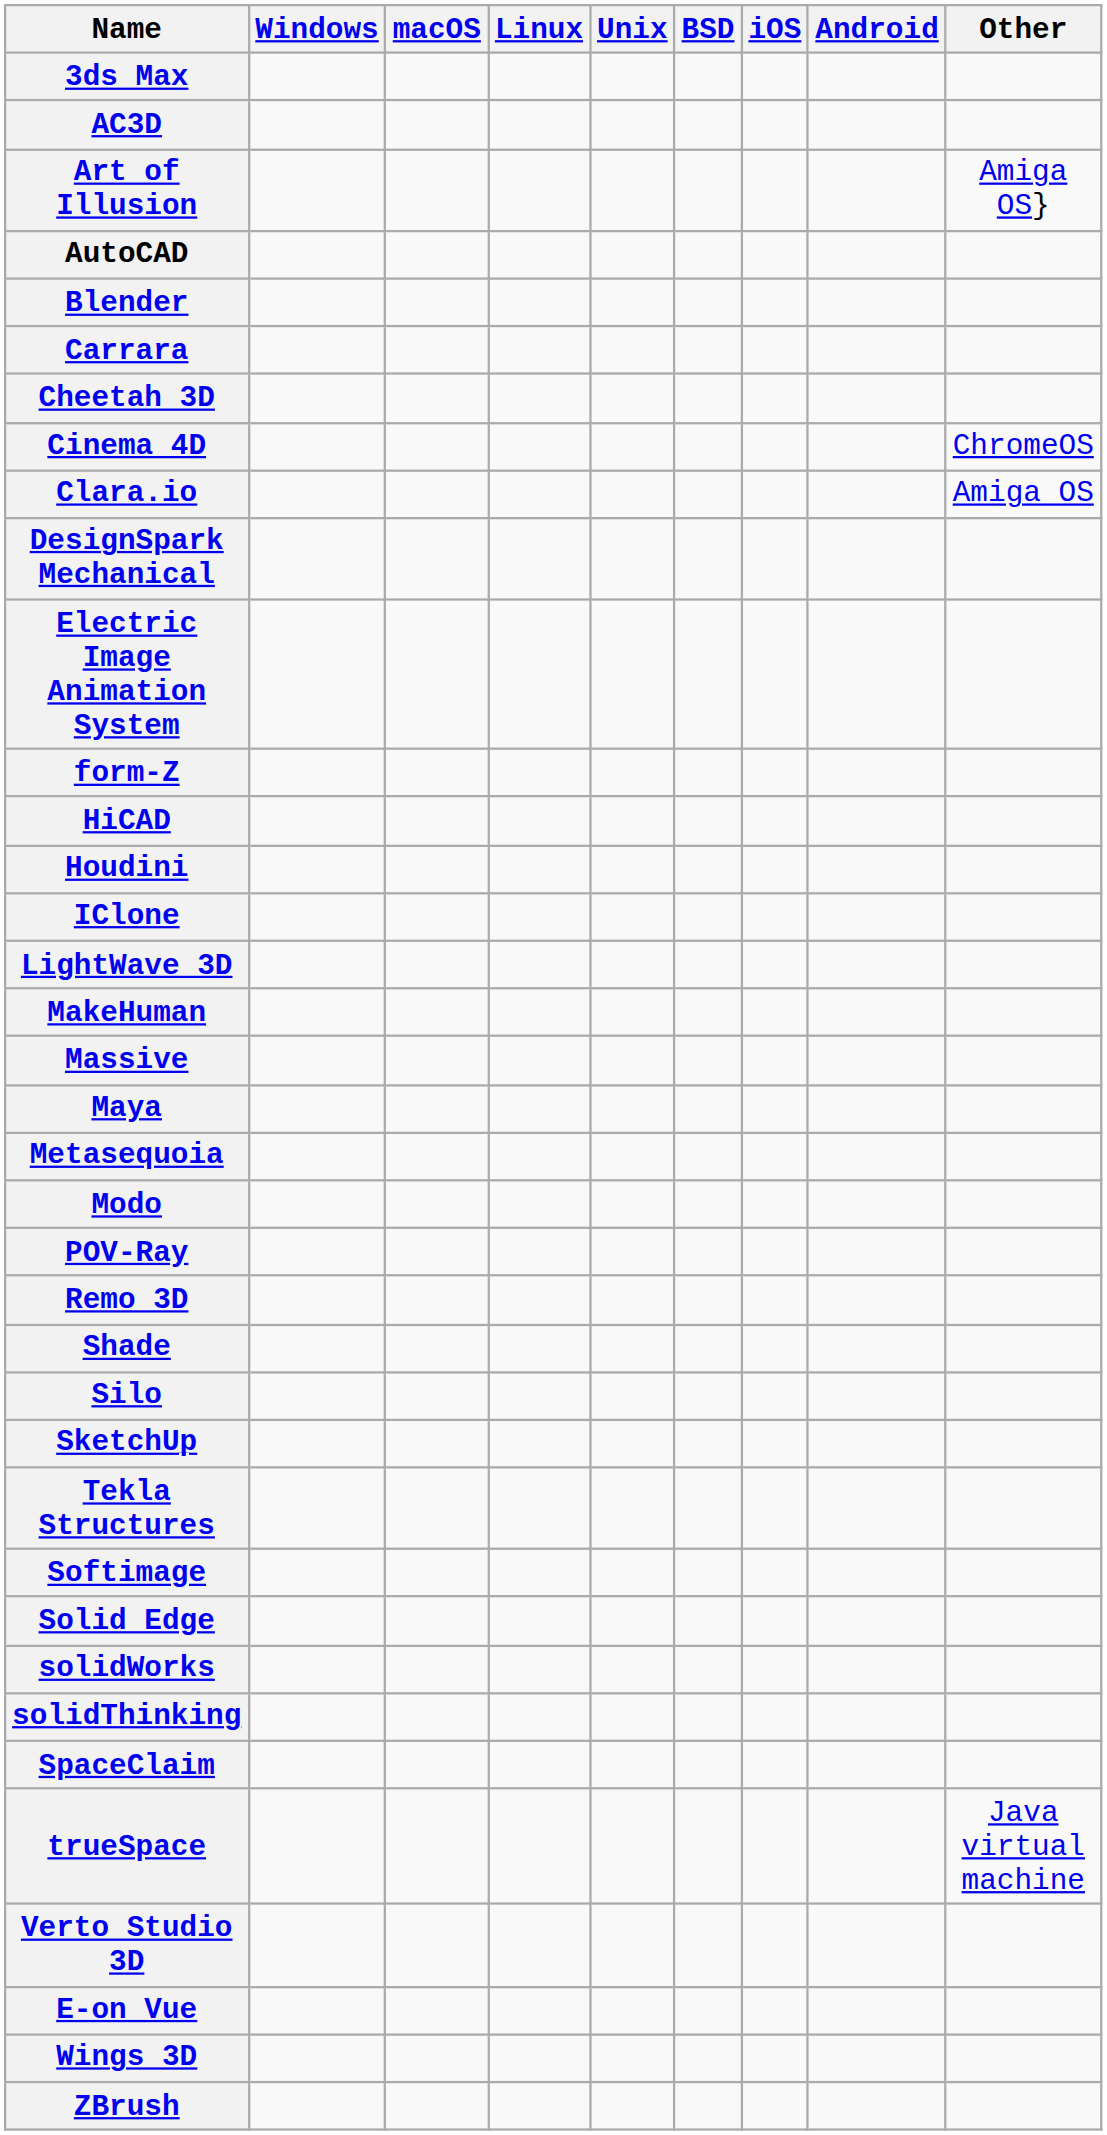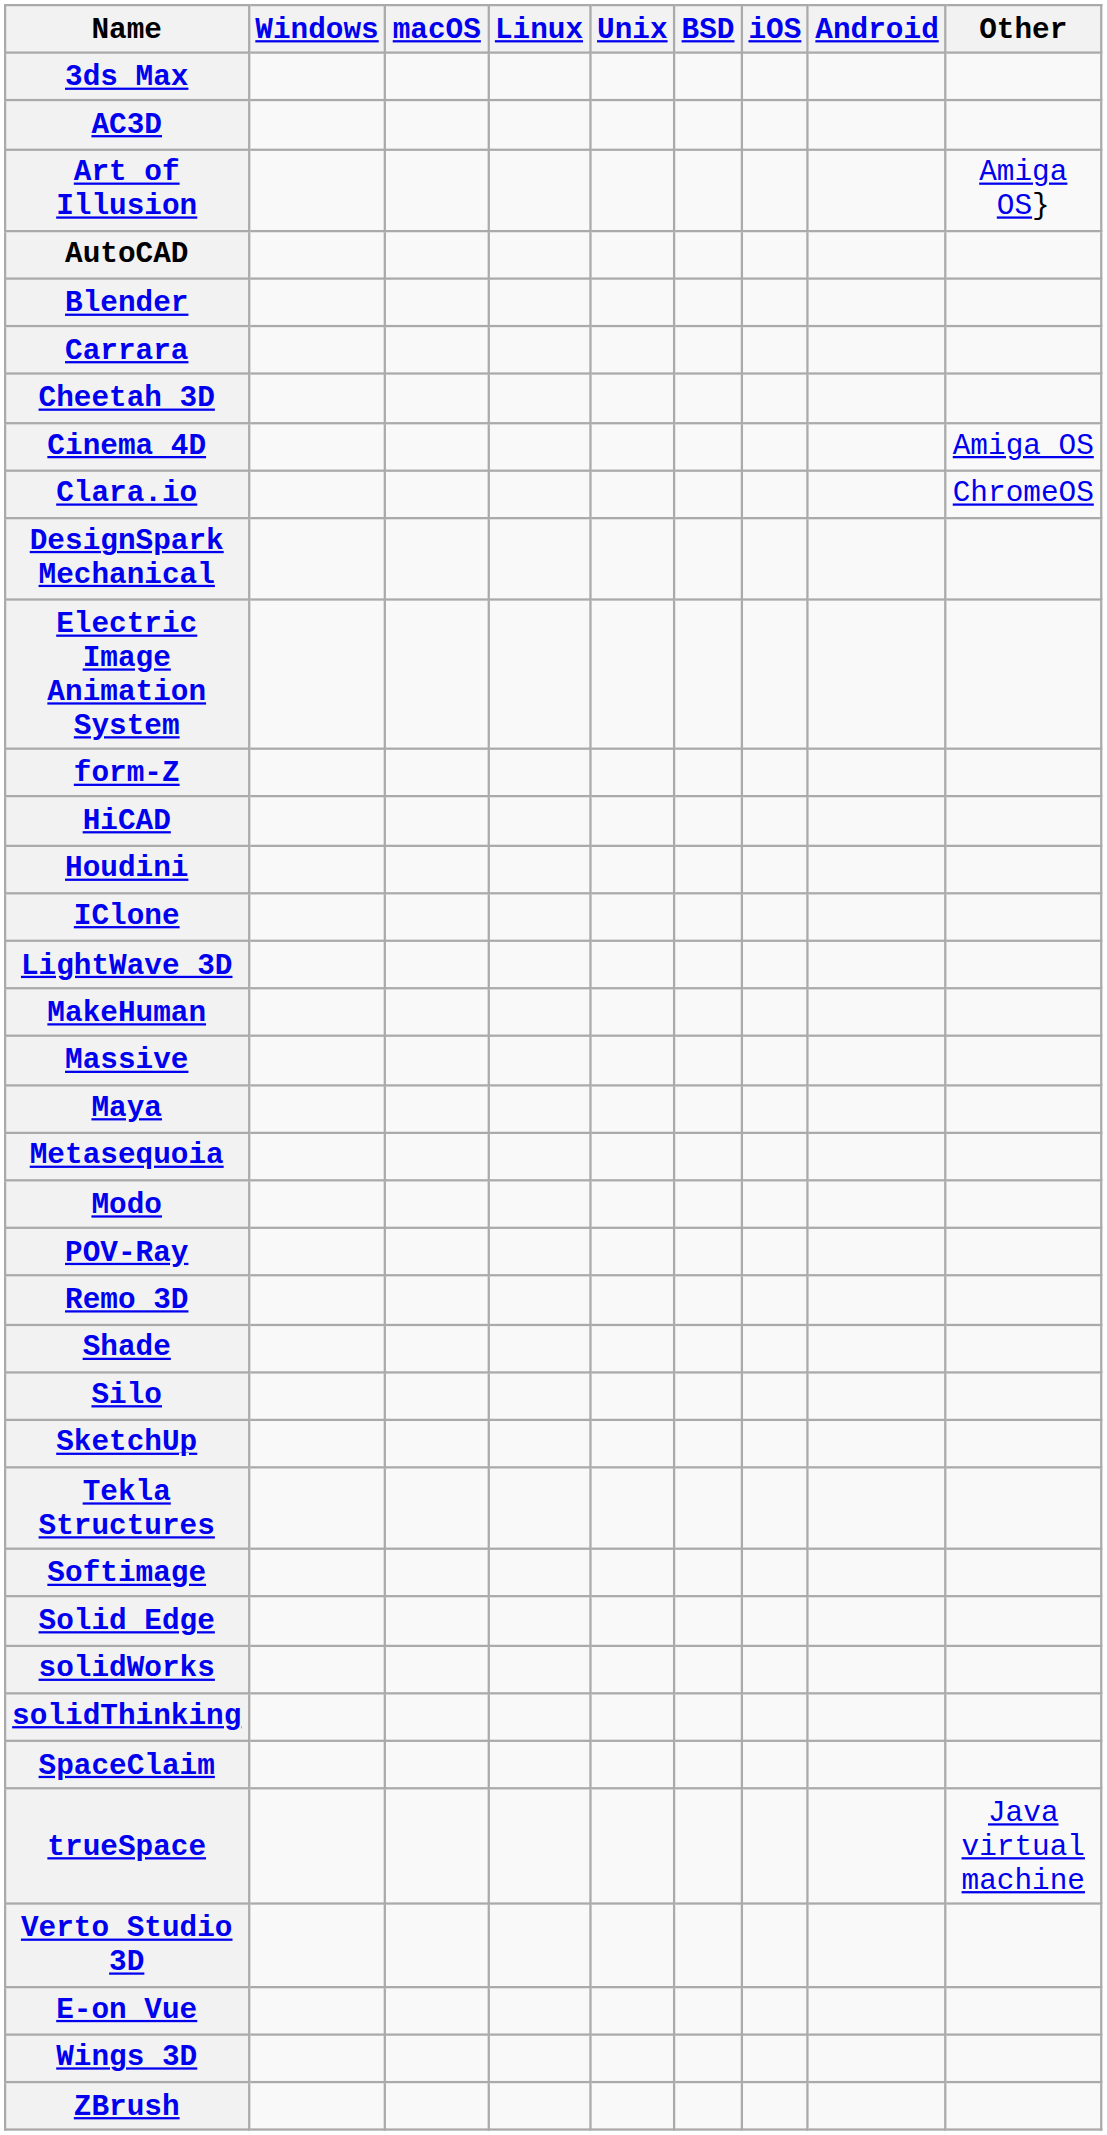 <table class="sortable wikitable" style="text-align: center; width: 70%;">
 <tr>
 <th>Name</th>
 <th><a href='#'>Windows</a></th>
 <th><a href='#'>macOS</a></th>
 <th><a href='#'>Linux</a></th>
 <th><a href='#'>Unix</a></th>
 <th><a href='#'>BSD</a></th>
 <th><a href='#'>iOS</a></th>
 <th><a href='#'>Android</a></th>
 <th>Other</th>
 </tr>
 <tr>
 <th><a href='#'>3ds Max</a></th>
 <td></td>
 <td></td>
 <td></td>
 <td></td>
 <td></td>
 <td></td>
 <td></td>
 <td></td>
 </tr>
 <tr>
 <th><a href='#'>AC3D</a></th>
 <td></td>
 <td></td>
 <td></td>
 <td></td>
 <td></td>
 <td></td>
 <td></td>
 <td></td>
 </tr>
 <tr>
 <th><a href='#'>Art of Illusion</a></th>
 <td></td>
 <td></td>
 <td></td>
 <td></td>
 <td></td>
 <td></td>
 <td></td>
 <td><a href='#'>Amiga OS</a>}</td>
 </tr>
 <tr>
 <th>AutoCAD</th>
 <td></td>
 <td></td>
 <td></td>
 <td></td>
 <td></td>
 <td></td>
 <td></td>
 <td></td>
 </tr>
 <tr>
 <th><a href='#'>Blender</a></th>
 <td></td>
 <td></td>
 <td></td>
 <td></td>
 <td></td>
 <td></td>
 <td></td>
 <td></td>
 </tr>
 <tr>
 <th><a href='#'>Carrara</a></th>
 <td></td>
 <td></td>
 <td></td>
 <td></td>
 <td></td>
 <td></td>
 <td></td>
 <td></td>
 </tr>
 <tr>
 <th><a href='#'>Cheetah 3D</a></th>
 <td></td>
 <td></td>
 <td></td>
 <td></td>
 <td></td>
 <td></td>
 <td></td>
 <td></td>
 </tr>
 <tr>
 <th><a href='#'>Cinema 4D</a></th>
 <td></td>
 <td></td>
 <td></td>
 <td></td>
 <td></td>
 <td></td>
 <td></td>
-<td><a href='#'>ChromeOS</a></td>
+<td><a href='#'>Amiga OS</a></td>
 </tr>
 <tr>
 <th><a href='#'>Clara.io</a></th>
 <td></td>
 <td></td>
 <td></td>
 <td></td>
 <td></td>
 <td></td>
 <td></td>
-<td><a href='#'>Amiga OS</a></td>
+<td><a href='#'>ChromeOS</a></td>
 </tr>
 <tr>
 <th><a href='#'>DesignSpark Mechanical</a></th>
 <td></td>
 <td></td>
 <td></td>
 <td></td>
 <td></td>
 <td></td>
 <td></td>
 <td></td>
 </tr>
 <tr>
 <th><a href='#'>Electric Image Animation System</a></th>
 <td></td>
 <td></td>
 <td></td>
 <td></td>
 <td></td>
 <td></td>
 <td></td>
 <td></td>
 </tr>
 <tr>
 <th><a href='#'>form-Z</a></th>
 <td></td>
 <td></td>
 <td></td>
 <td></td>
 <td></td>
 <td></td>
 <td></td>
 <td></td>
 </tr>
 <tr>
 <th><a href='#'>HiCAD</a></th>
 <td></td>
 <td></td>
 <td></td>
 <td></td>
 <td></td>
 <td></td>
 <td></td>
 <td></td>
 </tr>
 <tr>
 <th><a href='#'>Houdini</a></th>
 <td></td>
 <td></td>
 <td></td>
 <td></td>
 <td></td>
 <td></td>
 <td></td>
 <td></td>
 </tr>
 <tr>
 <th><a href='#'>IClone</a></th>
 <td></td>
 <td></td>
 <td></td>
 <td></td>
 <td></td>
 <td></td>
 <td></td>
 <td></td>
 </tr>
 <tr>
 <th><a href='#'>LightWave 3D</a></th>
 <td></td>
 <td></td>
 <td></td>
 <td></td>
 <td></td>
 <td></td>
 <td></td>
 <td></td>
 </tr>
 <tr>
 <th><a href='#'>MakeHuman</a></th>
 <td></td>
 <td></td>
 <td></td>
 <td></td>
 <td></td>
 <td></td>
 <td></td>
 <td></td>
 </tr>
 <tr>
 <th><a href='#'>Massive</a></th>
 <td></td>
 <td></td>
 <td></td>
 <td></td>
 <td></td>
 <td></td>
 <td></td>
 <td></td>
 </tr>
 <tr>
 <th><a href='#'>Maya</a></th>
 <td></td>
 <td></td>
 <td></td>
 <td></td>
 <td></td>
 <td></td>
 <td></td>
 <td></td>
 </tr>
 <tr>
 <th><a href='#'>Metasequoia</a></th>
 <td></td>
 <td></td>
 <td></td>
 <td></td>
 <td></td>
 <td></td>
 <td></td>
 <td></td>
 </tr>
 <tr>
 <th><a href='#'>Modo</a></th>
 <td></td>
 <td></td>
 <td></td>
 <td></td>
 <td></td>
 <td></td>
 <td></td>
 <td></td>
 </tr>
 <tr>
 <th><a href='#'>POV-Ray</a></th>
 <td></td>
 <td></td>
 <td></td>
 <td></td>
 <td></td>
 <td></td>
 <td></td>
 <td></td>
 </tr>
 <tr>
 <th><a href='#'>Remo 3D</a></th>
 <td></td>
 <td></td>
 <td></td>
 <td></td>
 <td></td>
 <td></td>
 <td></td>
 <td></td>
 </tr>
 <tr>
 <th><a href='#'>Shade</a></th>
 <td></td>
 <td></td>
 <td></td>
 <td></td>
 <td></td>
 <td></td>
 <td></td>
 <td></td>
 </tr>
 <tr>
 <th><a href='#'>Silo</a></th>
 <td></td>
 <td></td>
 <td></td>
 <td></td>
 <td></td>
 <td></td>
 <td></td>
 <td></td>
 </tr>
 <tr>
 <th><a href='#'>SketchUp</a></th>
 <td></td>
 <td></td>
 <td></td>
 <td></td>
 <td></td>
 <td></td>
 <td></td>
 <td></td>
 </tr>
 <tr>
 <th><a href='#'>Tekla Structures</a></th>
 <td></td>
 <td></td>
 <td></td>
 <td></td>
 <td></td>
 <td></td>
 <td></td>
 <td></td>
 </tr>
 <tr>
 <th><a href='#'>Softimage</a></th>
 <td></td>
 <td></td>
 <td></td>
 <td></td>
 <td></td>
 <td></td>
 <td></td>
 <td></td>
 </tr>
 <tr>
 <th><a href='#'>Solid Edge</a></th>
 <td></td>
 <td></td>
 <td></td>
 <td></td>
 <td></td>
 <td></td>
 <td></td>
 <td></td>
 </tr>
 <tr>
 <th><a href='#'>solidWorks</a></th>
 <td></td>
 <td></td>
 <td></td>
 <td></td>
 <td></td>
 <td></td>
 <td></td>
 <td></td>
 </tr>
 <tr>
 <th><a href='#'>solidThinking</a></th>
 <td></td>
 <td></td>
 <td></td>
 <td></td>
 <td></td>
 <td></td>
 <td></td>
 <td></td>
 </tr>
 <tr>
 <th><a href='#'>SpaceClaim</a></th>
 <td></td>
 <td></td>
 <td></td>
 <td></td>
 <td></td>
 <td></td>
 <td></td>
 <td></td>
 </tr>
 <tr>
 <th><a href='#'>trueSpace</a></th>
 <td></td>
 <td></td>
 <td></td>
 <td></td>
 <td></td>
 <td></td>
 <td></td>
 <td><a href='#'>Java virtual machine</a></td>
 </tr>
 <tr>
 <th><a href='#'>Verto Studio 3D</a></th>
 <td></td>
 <td></td>
 <td></td>
 <td></td>
 <td></td>
 <td></td>
 <td></td>
 <td></td>
 </tr>
 <tr>
 <th><a href='#'>E-on Vue</a></th>
 <td></td>
 <td></td>
 <td></td>
 <td></td>
 <td></td>
 <td></td>
 <td></td>
 <td></td>
 </tr>
 <tr>
 <th><a href='#'>Wings 3D</a></th>
 <td></td>
 <td></td>
 <td></td>
 <td></td>
 <td></td>
 <td></td>
 <td></td>
 <td></td>
 </tr>
 <tr>
 <th><a href='#'>ZBrush</a></th>
 <td></td>
 <td></td>
 <td></td>
 <td></td>
 <td></td>
 <td></td>
 <td></td>
 <td></td>
 </tr>
 </table>
